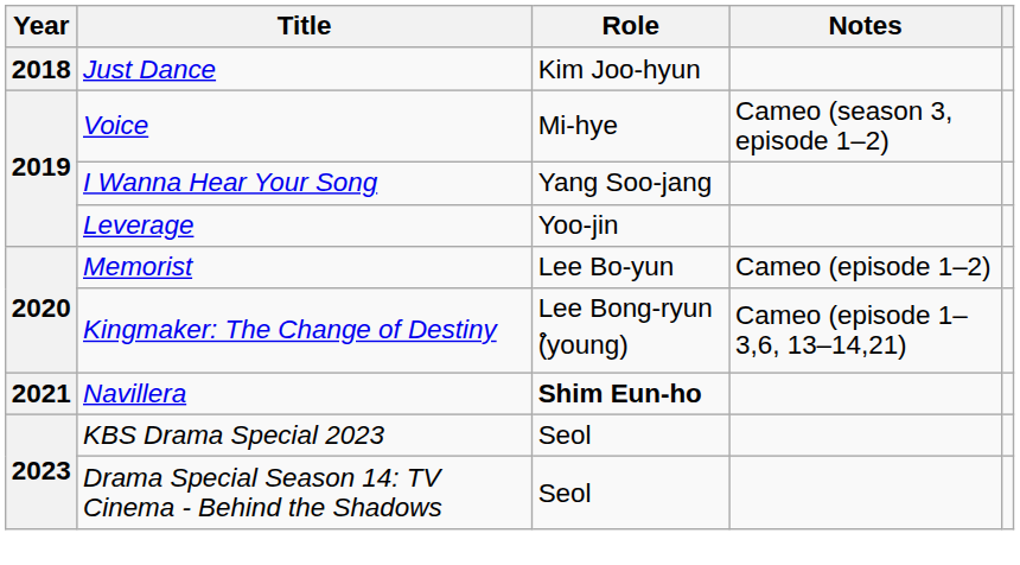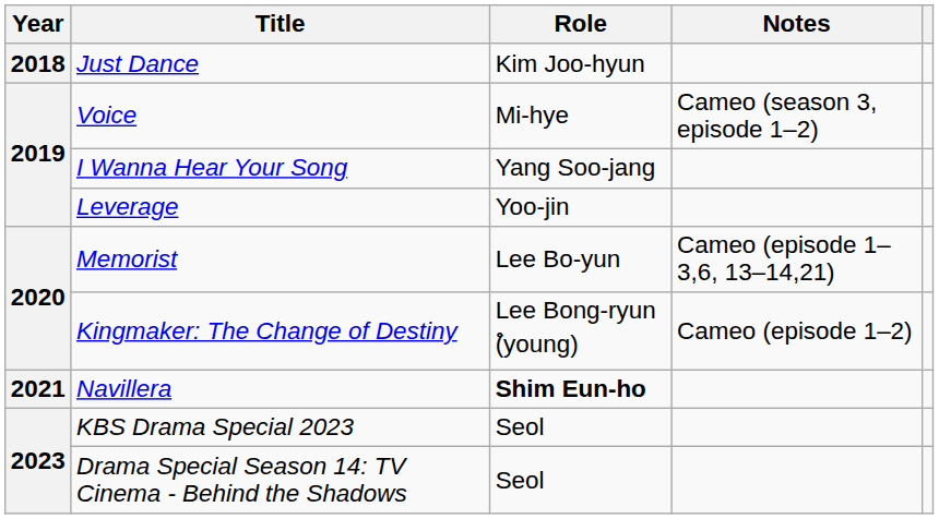 <table class="wikitable sortable plainrowheaders">
 <tr>
 <th scope="col">Year</th>
 <th scope="col">Title</th>
 <th scope="col">Role</th>
 <th scope="col">Notes</th>
 <th scope="col" class="unsortable"></th>
 </tr>
 <tr>
 <th scope="row">2018</th>
 <td><em><a href='#'>Just Dance</a></em></td>
 <td>Kim Joo-hyun</td>
 <td></td>
 <td></td>
 </tr>
 <tr>
 <th scope="row" rowspan=3>2019</th>
 <td><em><a href='#'>Voice</a></em></td>
 <td>Mi-hye</td>
 <td>Cameo (season 3, episode 1–2)</td>
 <td></td>
 </tr>
 <tr>
 <td><em><a href='#'>I Wanna Hear Your Song</a></em></td>
 <td>Yang Soo-jang</td>
 <td></td>
 <td></td>
 </tr>
 <tr>
 <td><em><a href='#'>Leverage</a></em></td>
 <td>Yoo-jin</td>
 <td></td>
 <td></td>
 </tr>
 <tr>
 <th scope="row" rowspan=2>2020</th>
 <td><em><a href='#'>Memorist</a></em></td>
 <td>Lee Bo-yun</td>
-<td>Cameo (episode 1–2)</td>
+<td>Cameo (episode 1–3,6, 13–14,21)</td>
 <td></td>
 </tr>
 <tr>
 <td><em><a href='#'>Kingmaker: The Change of Destiny</a></em></td>
 <td>Lee Bong-ryun (ํyoung)</td>
-<td>Cameo (episode 1–3,6, 13–14,21)</td>
+<td>Cameo (episode 1–2)</td>
 <td></td>
 </tr>
 <tr>
 <th scope="row" rowspan=1>2021</th>
 <td><em><a href='#'>Navillera</a></em></td>
 <td><strong>Shim Eun-ho</strong></td>
 <td></td>
 <td></td>
 </tr>
 <tr>
 <th scope="row" rowspan=2>2023</th>
 <td><em>KBS Drama Special 2023</em></td>
 <td>Seol</td>
 <td></td>
 <td></td>
 </tr>
 <tr>
 <td><em>Drama Special Season 14: TV Cinema - Behind the Shadows</em></td>
 <td>Seol</td>
 <td></td>
 <td></td>
 </tr>
 </table>
